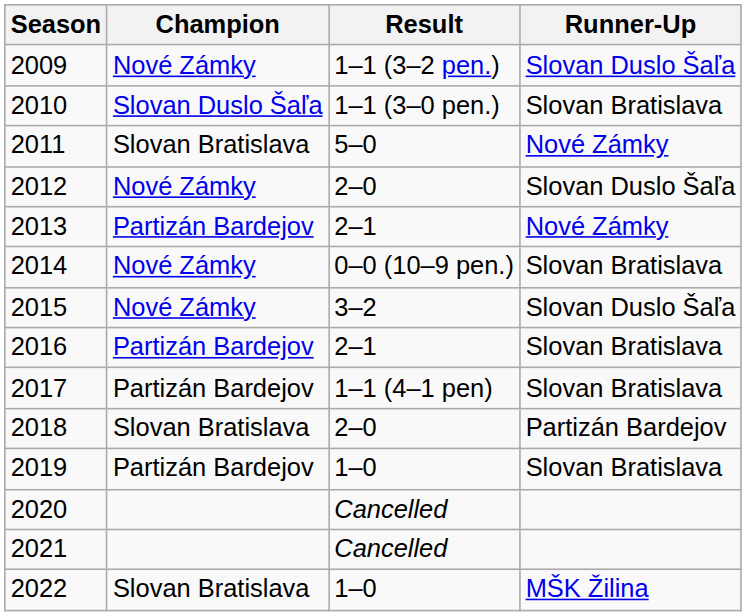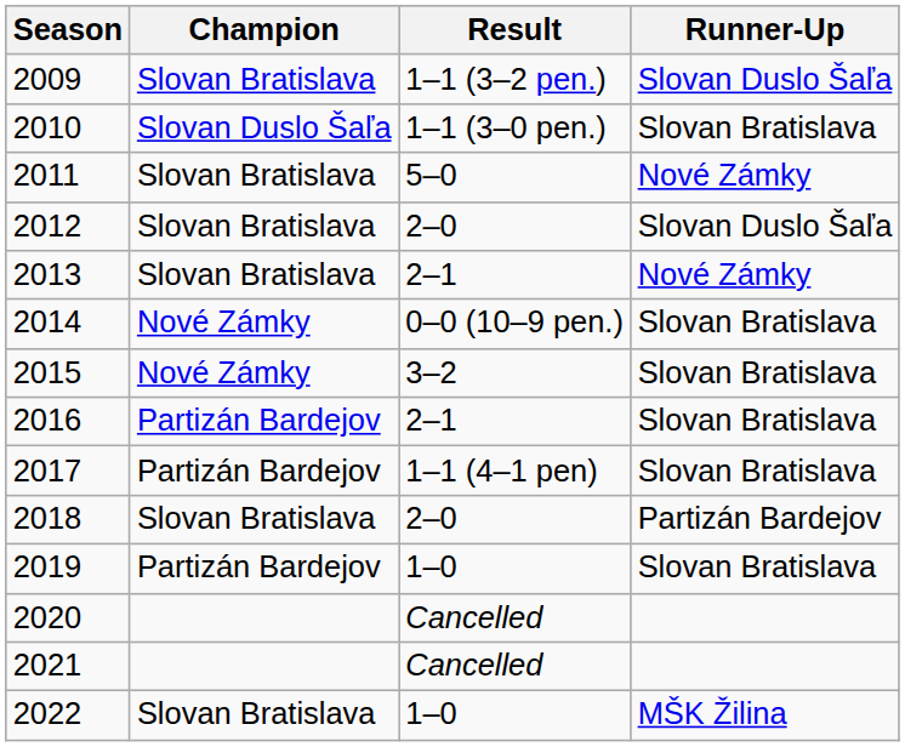 <table class="sortable wikitable">
 <tr>
 <th>Season</th>
 <th>Champion</th>
 <th>Result</th>
 <th>Runner-Up</th>
 </tr>
 <tr>
 <td>2009</td>
-<td><a href='#'>Nové Zámky</a></td>
+<td><a href='#'>Slovan Bratislava</a></td>
 <td>1–1 (3–2 <a href='#'>pen.</a>)</td>
 <td><a href='#'>Slovan Duslo Šaľa</a></td>
 </tr>
 <tr>
 <td>2010</td>
 <td><a href='#'>Slovan Duslo Šaľa</a></td>
 <td>1–1 (3–0 pen.)</td>
 <td>Slovan Bratislava</td>
 </tr>
 <tr>
 <td>2011</td>
 <td>Slovan Bratislava</td>
 <td>5–0</td>
 <td><a href='#'>Nové Zámky</a></td>
 </tr>
 <tr>
 <td>2012</td>
-<td><a href='#'>Nové Zámky</a></td>
+<td>Slovan Bratislava</td>
 <td>2–0</td>
 <td>Slovan Duslo Šaľa</td>
 </tr>
 <tr>
 <td>2013</td>
-<td><a href='#'>Partizán Bardejov</a></td>
+<td>Slovan Bratislava</td>
 <td>2–1</td>
 <td><a href='#'>Nové Zámky</a></td>
 </tr>
 <tr>
 <td>2014</td>
 <td><a href='#'>Nové Zámky</a></td>
 <td>0–0 (10–9 pen.)</td>
 <td>Slovan Bratislava</td>
 </tr>
 <tr>
 <td>2015</td>
 <td><a href='#'>Nové Zámky</a></td>
 <td>3–2</td>
-<td>Slovan Duslo Šaľa</td>
+<td>Slovan Bratislava</td>
 </tr>
 <tr>
 <td>2016</td>
 <td><a href='#'>Partizán Bardejov</a></td>
 <td>2–1</td>
 <td>Slovan Bratislava</td>
 </tr>
 <tr>
 <td>2017</td>
 <td>Partizán Bardejov</td>
 <td>1–1 (4–1 pen)</td>
 <td>Slovan Bratislava</td>
 </tr>
 <tr>
 <td>2018</td>
 <td>Slovan Bratislava</td>
 <td>2–0</td>
 <td>Partizán Bardejov</td>
 </tr>
 <tr>
 <td>2019</td>
 <td>Partizán Bardejov</td>
 <td>1–0</td>
 <td>Slovan Bratislava</td>
 </tr>
 <tr>
 <td>2020</td>
 <td></td>
 <td><em>Cancelled</em></td>
 <td></td>
 </tr>
 <tr>
 <td>2021</td>
 <td></td>
 <td><em>Cancelled</em></td>
 <td></td>
 </tr>
 <tr>
 <td>2022</td>
 <td>Slovan Bratislava</td>
 <td>1–0</td>
 <td><a href='#'>MŠK Žilina</a></td>
 </tr>
 </table>
